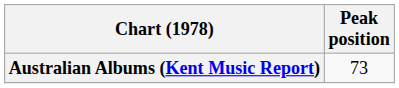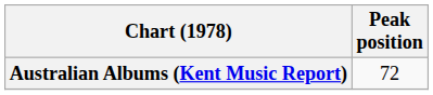 <table class="wikitable sortable plainrowheaders">
 <tr>
 <th>Chart (1978)</th>
 <th>Peak<br>position</th>
 </tr>
 <tr>
 <th scope="row">Australian Albums (<a href='#'>Kent Music Report</a>)</th>
-<td align="center">73</td>
+<td align="center">72</td>
 </tr>
 <tr>
 </tr>
 <tr>
 </tr>
 <tr>
 </tr>
 <tr>
 </tr>
 </table>
